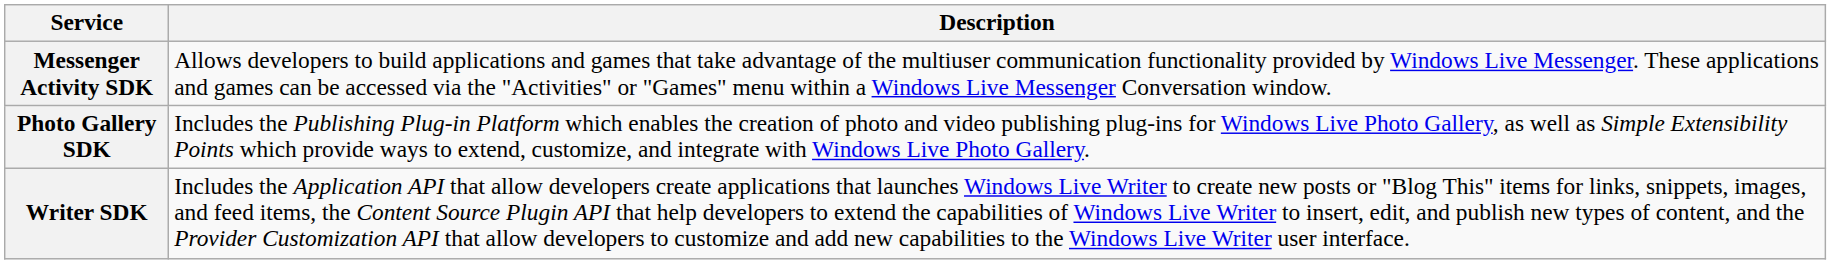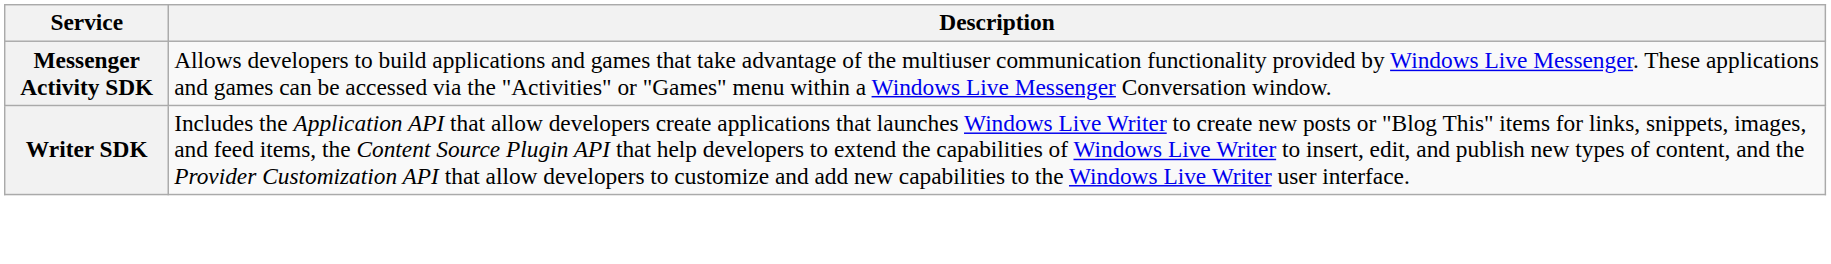 <table class="wikitable">
 <tr>
 <th>Service</th>
 <th>Description</th>
 </tr>
 <tr>
 <th>Messenger Activity SDK</th>
 <td>Allows developers to build applications and games that take advantage of the multiuser communication functionality provided by <a href='#'>Windows Live Messenger</a>. These applications and games can be accessed via the "Activities" or "Games" menu within a <a href='#'>Windows Live Messenger</a> Conversation window.</td>
 </tr>
 <tr>
-<th>Photo Gallery SDK</th>
-<td>Includes the <em>Publishing Plug-in Platform</em> which enables the creation of photo and video publishing plug-ins for <a href='#'>Windows Live Photo Gallery</a>, as well as <em>Simple Extensibility Points</em> which provide ways to extend, customize, and integrate with <a href='#'>Windows Live Photo Gallery</a>.</td>
-</tr>
-<tr>
 <th>Writer SDK</th>
 <td>Includes the <em>Application API</em> that allow developers create applications that launches <a href='#'>Windows Live Writer</a> to create new posts or "Blog This" items for links, snippets, images, and feed items, the <em>Content Source Plugin API</em> that help developers to extend the capabilities of <a href='#'>Windows Live Writer</a> to insert, edit, and publish new types of content, and the <em>Provider Customization API</em> that allow developers to customize and add new capabilities to the <a href='#'>Windows Live Writer</a> user interface.</td>
 </tr>
 </table>
